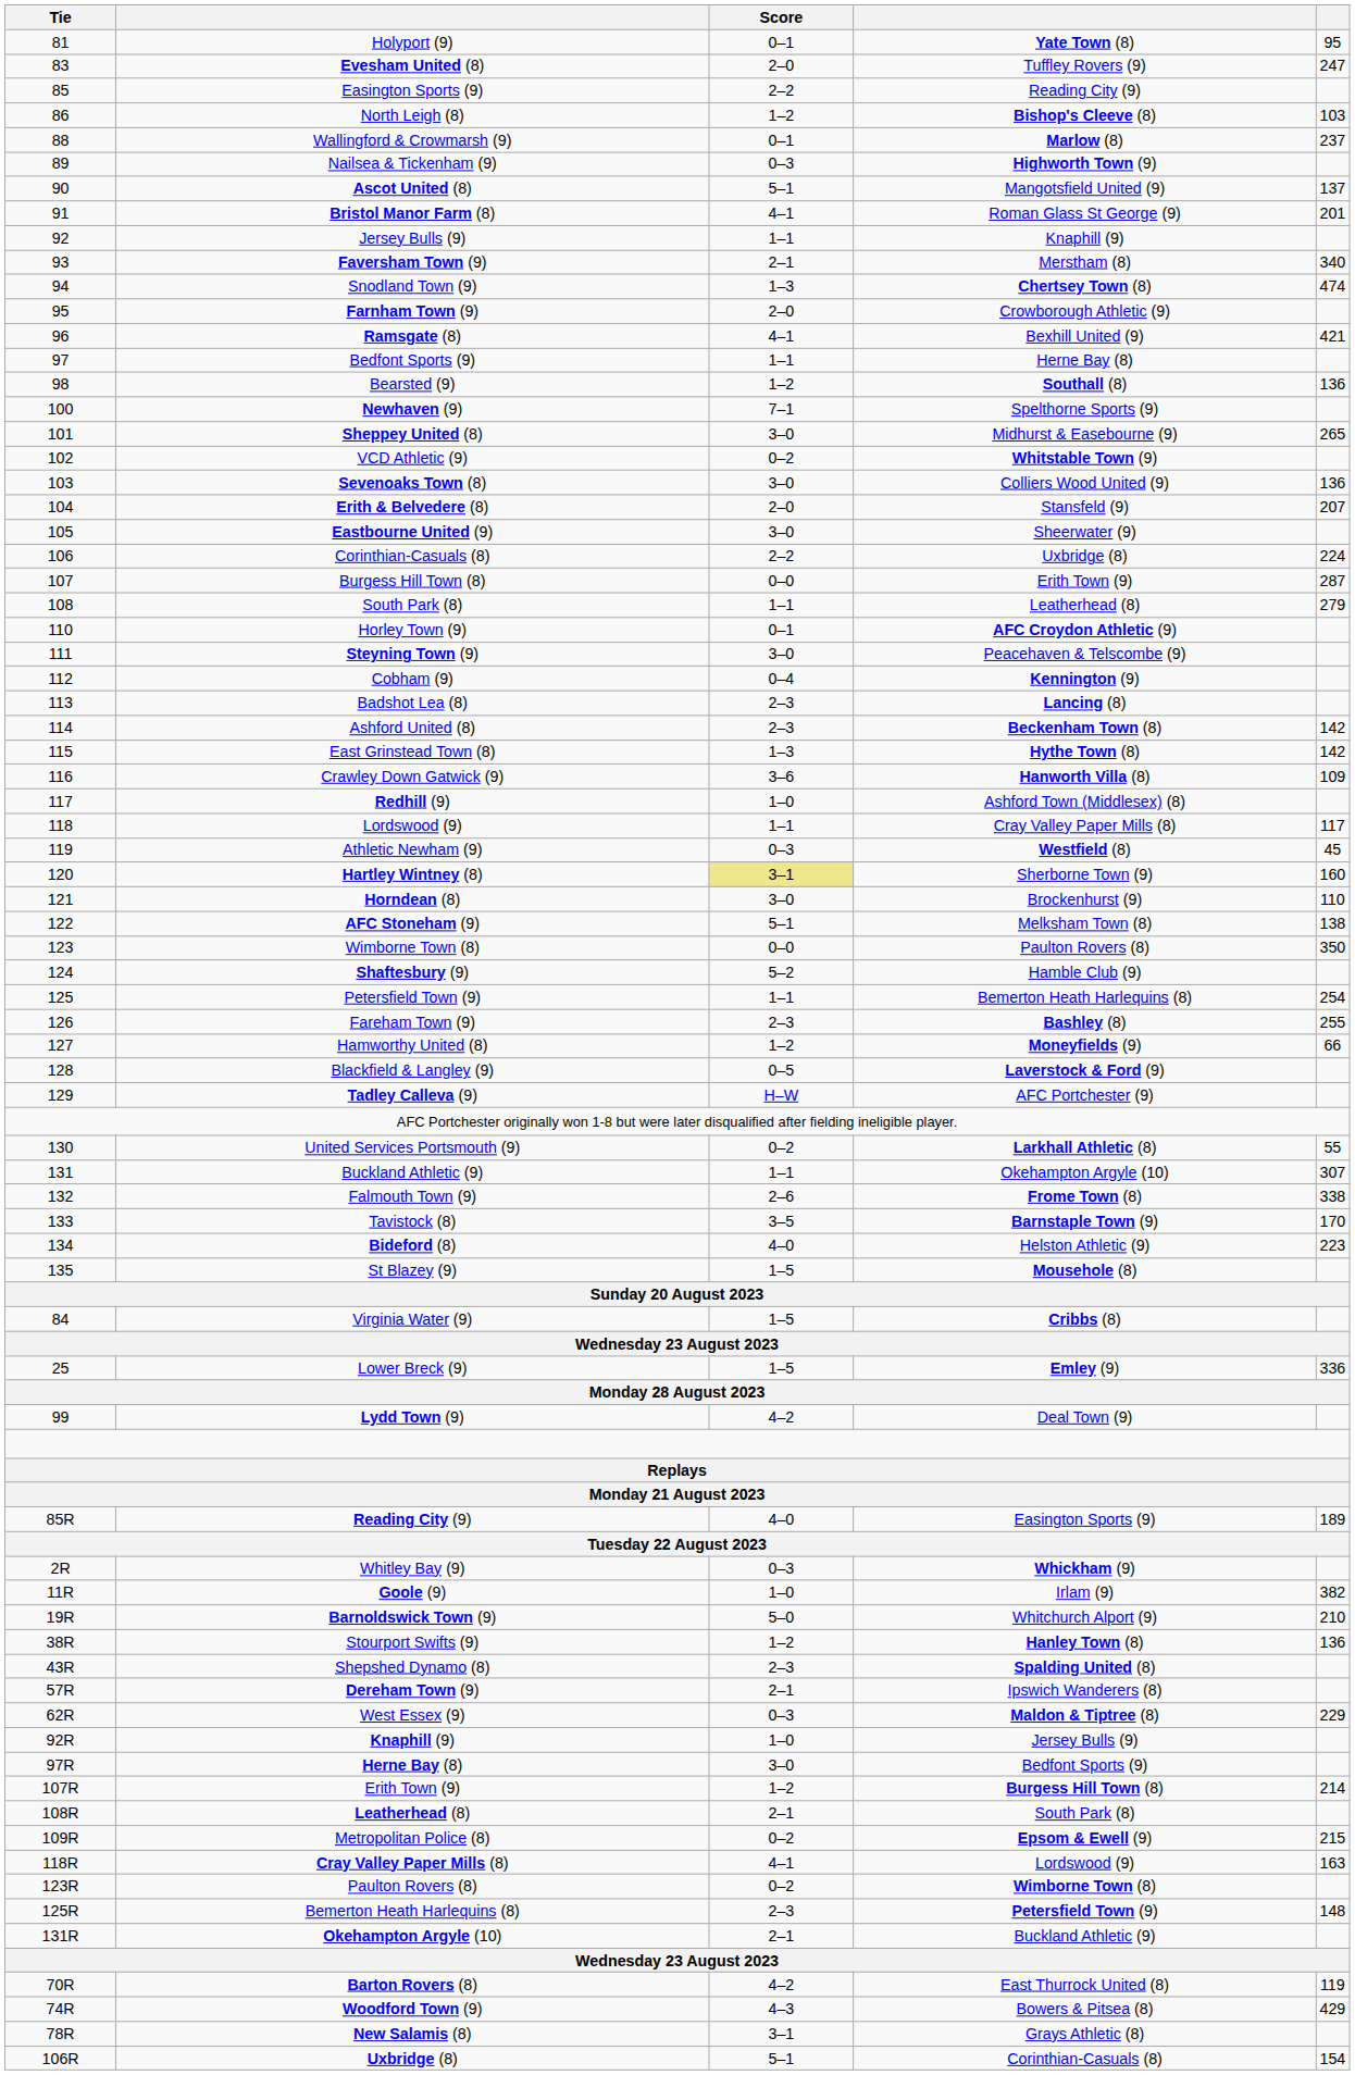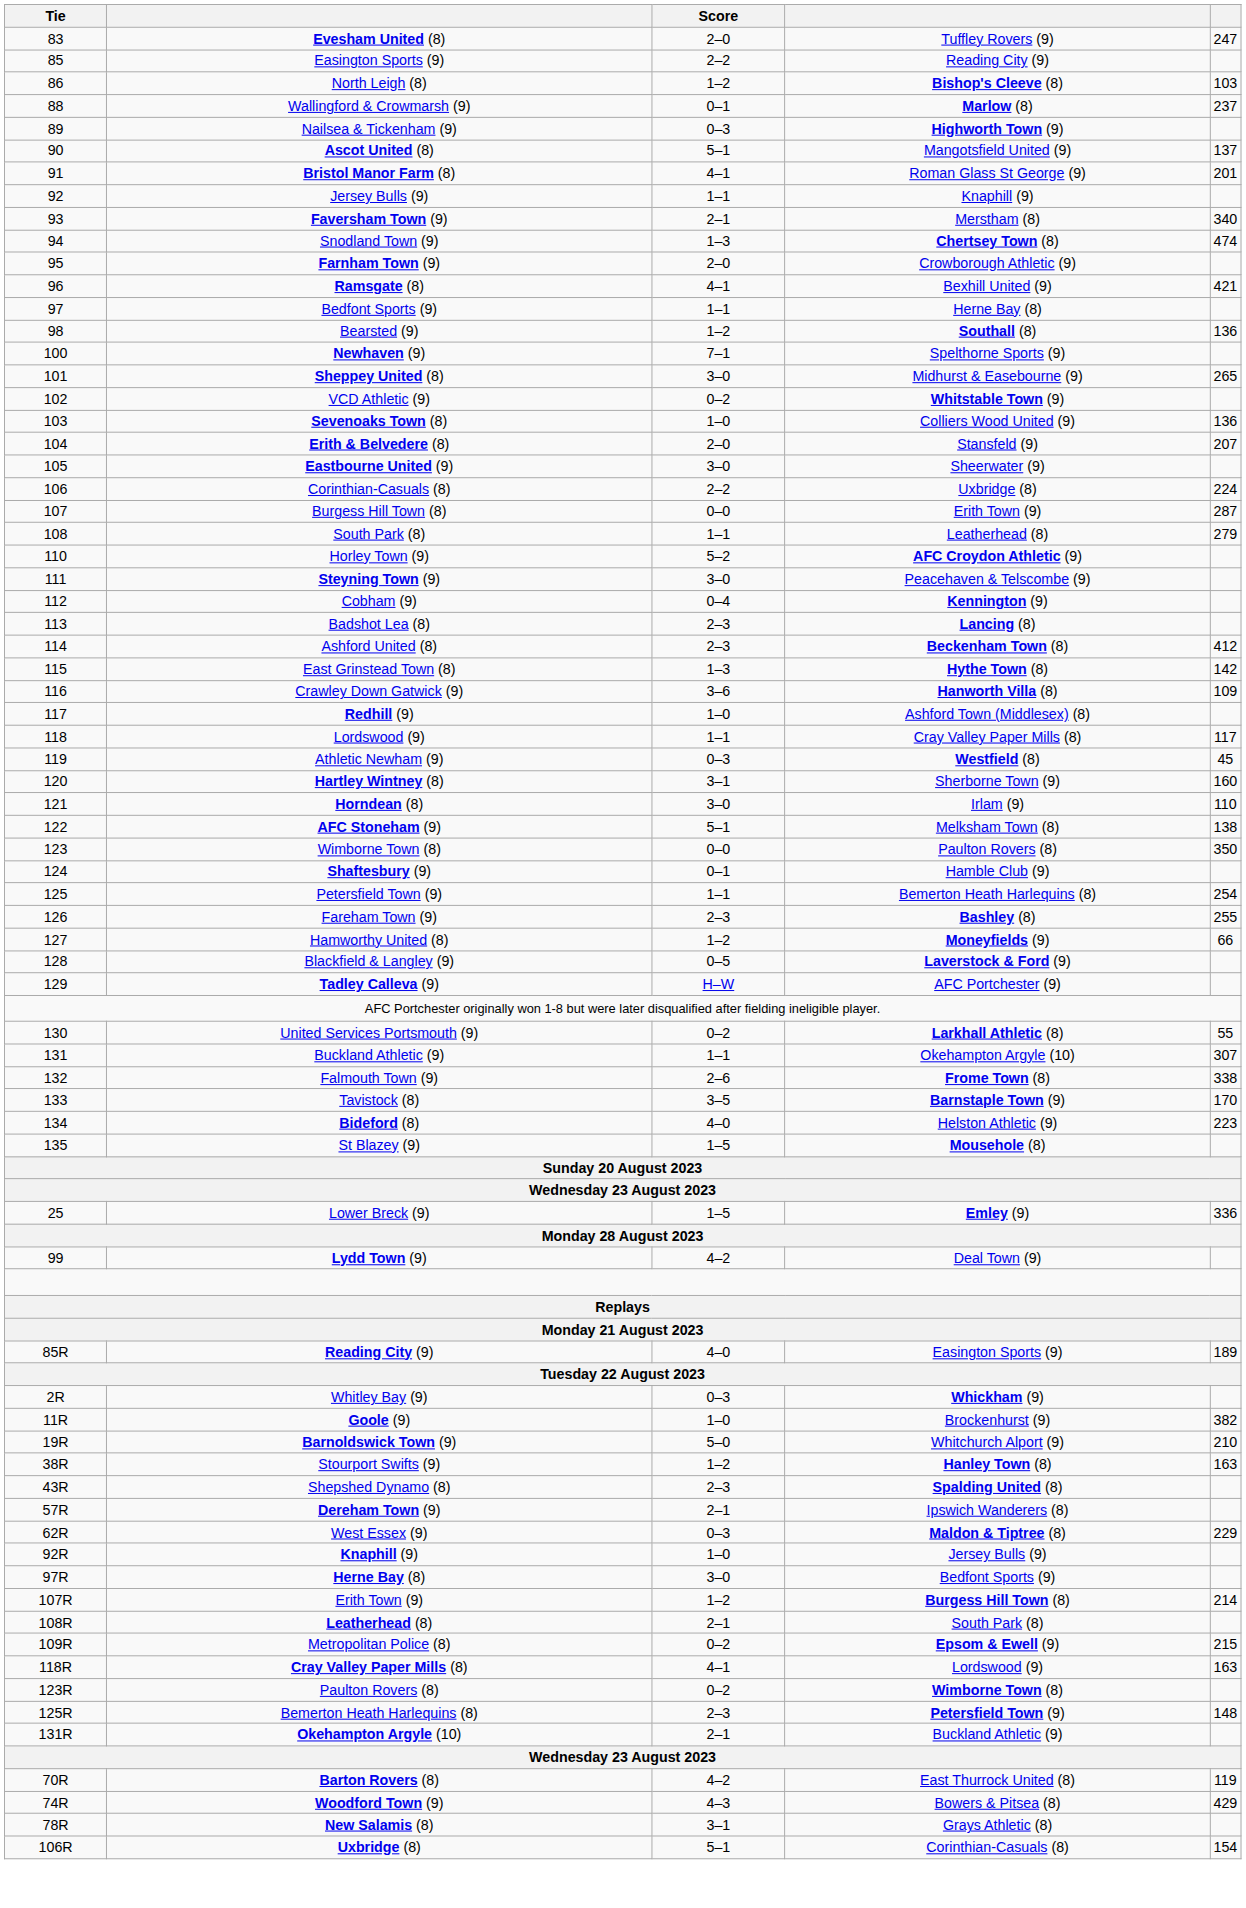 <table class="wikitable" style="text-align:center; font-size:90%">
 <tr>
 <th scope="col" style="width:  8.43%;">Tie</th>
 <th scope="col" style="width: 45.29%;"></th>
 <th scope="col" style="width: 11.00%;">Score</th>
 <th scope="col" style="width: 45.29%;"></th>
 <th scope="col" style="width:  8.43%;"></th>
-</tr>
-<tr>
-<td>81</td>
-<td><a href='#'>Holyport</a> (9)</td>
-<td>0–1</td>
-<td><strong><a href='#'>Yate Town</a></strong> (8)</td>
-<td>95</td>
 </tr>
 <tr>
 <td>83</td>
 <td><strong><a href='#'>Evesham United</a></strong> (8)</td>
 <td>2–0</td>
 <td><a href='#'>Tuffley Rovers</a> (9)</td>
 <td>247</td>
 </tr>
 <tr>
 <td>85</td>
 <td><a href='#'>Easington Sports</a> (9)</td>
 <td>2–2</td>
 <td><a href='#'>Reading City</a> (9)</td>
 <td></td>
 </tr>
 <tr>
 <td>86</td>
 <td><a href='#'>North Leigh</a> (8)</td>
 <td>1–2</td>
 <td><strong><a href='#'>Bishop's Cleeve</a></strong> (8)</td>
 <td>103</td>
 </tr>
 <tr>
 <td>88</td>
 <td><a href='#'>Wallingford & Crowmarsh</a> (9)</td>
 <td>0–1</td>
 <td><strong><a href='#'>Marlow</a></strong> (8)</td>
 <td>237</td>
 </tr>
 <tr>
 <td>89</td>
 <td><a href='#'>Nailsea & Tickenham</a> (9)</td>
 <td>0–3</td>
 <td><strong><a href='#'>Highworth Town</a></strong> (9)</td>
 <td></td>
 </tr>
 <tr>
 <td>90</td>
 <td><strong><a href='#'>Ascot United</a></strong> (8)</td>
 <td>5–1</td>
 <td><a href='#'>Mangotsfield United</a> (9)</td>
 <td>137</td>
 </tr>
 <tr>
 <td>91</td>
 <td><strong><a href='#'>Bristol Manor Farm</a></strong> (8)</td>
 <td>4–1</td>
 <td><a href='#'>Roman Glass St George</a> (9)</td>
 <td>201</td>
 </tr>
 <tr>
 <td>92</td>
 <td><a href='#'>Jersey Bulls</a> (9)</td>
 <td>1–1</td>
 <td><a href='#'>Knaphill</a> (9)</td>
 <td></td>
 </tr>
 <tr>
 <td>93</td>
 <td><strong><a href='#'>Faversham Town</a></strong> (9)</td>
 <td>2–1</td>
 <td><a href='#'>Merstham</a> (8)</td>
 <td>340</td>
 </tr>
 <tr>
 <td>94</td>
 <td><a href='#'>Snodland Town</a> (9)</td>
 <td>1–3</td>
 <td><strong><a href='#'>Chertsey Town</a></strong> (8)</td>
 <td>474</td>
 </tr>
 <tr>
 <td>95</td>
 <td><strong><a href='#'>Farnham Town</a></strong> (9)</td>
 <td>2–0</td>
 <td><a href='#'>Crowborough Athletic</a> (9)</td>
 <td></td>
 </tr>
 <tr>
 <td>96</td>
 <td><strong><a href='#'>Ramsgate</a></strong> (8)</td>
 <td>4–1</td>
 <td><a href='#'>Bexhill United</a> (9)</td>
 <td>421</td>
 </tr>
 <tr>
 <td>97</td>
 <td><a href='#'>Bedfont Sports</a> (9)</td>
 <td>1–1</td>
 <td><a href='#'>Herne Bay</a> (8)</td>
 <td></td>
 </tr>
 <tr>
 <td>98</td>
 <td><a href='#'>Bearsted</a> (9)</td>
 <td>1–2</td>
 <td><strong><a href='#'>Southall</a></strong> (8)</td>
 <td>136</td>
 </tr>
 <tr>
 <td>100</td>
 <td><strong><a href='#'>Newhaven</a></strong> (9)</td>
 <td>7–1</td>
 <td><a href='#'>Spelthorne Sports</a> (9)</td>
 <td></td>
 </tr>
 <tr>
 <td>101</td>
 <td><strong><a href='#'>Sheppey United</a></strong> (8)</td>
 <td>3–0</td>
 <td><a href='#'>Midhurst & Easebourne</a> (9)</td>
 <td>265</td>
 </tr>
 <tr>
 <td>102</td>
 <td><a href='#'>VCD Athletic</a> (9)</td>
 <td>0–2</td>
 <td><strong><a href='#'>Whitstable Town</a></strong> (9)</td>
 <td></td>
 </tr>
 <tr>
 <td>103</td>
 <td><strong><a href='#'>Sevenoaks Town</a></strong> (8)</td>
-<td>3–0</td>
+<td>1–0</td>
 <td><a href='#'>Colliers Wood United</a> (9)</td>
 <td>136</td>
 </tr>
 <tr>
 <td>104</td>
 <td><strong><a href='#'>Erith & Belvedere</a></strong> (8)</td>
 <td>2–0</td>
 <td><a href='#'>Stansfeld</a> (9)</td>
 <td>207</td>
 </tr>
 <tr>
 <td>105</td>
 <td><strong><a href='#'>Eastbourne United</a></strong> (9)</td>
 <td>3–0</td>
 <td><a href='#'>Sheerwater</a> (9)</td>
 <td></td>
 </tr>
 <tr>
 <td>106</td>
 <td><a href='#'>Corinthian-Casuals</a> (8)</td>
 <td>2–2</td>
 <td><a href='#'>Uxbridge</a> (8)</td>
 <td>224</td>
 </tr>
 <tr>
 <td>107</td>
 <td><a href='#'>Burgess Hill Town</a> (8)</td>
 <td>0–0</td>
 <td><a href='#'>Erith Town</a> (9)</td>
 <td>287</td>
 </tr>
 <tr>
 <td>108</td>
 <td><a href='#'>South Park</a> (8)</td>
 <td>1–1</td>
 <td><a href='#'>Leatherhead</a> (8)</td>
 <td>279</td>
 </tr>
 <tr>
 <td>110</td>
 <td><a href='#'>Horley Town</a> (9)</td>
-<td>0–1</td>
+<td>5–2</td>
 <td><strong><a href='#'>AFC Croydon Athletic</a></strong> (9)</td>
 <td></td>
 </tr>
 <tr>
 <td>111</td>
 <td><strong><a href='#'>Steyning Town</a></strong> (9)</td>
 <td>3–0</td>
 <td><a href='#'>Peacehaven & Telscombe</a> (9)</td>
 <td></td>
 </tr>
 <tr>
 <td>112</td>
 <td><a href='#'>Cobham</a> (9)</td>
 <td>0–4</td>
 <td><strong><a href='#'>Kennington</a></strong> (9)</td>
 <td></td>
 </tr>
 <tr>
 <td>113</td>
 <td><a href='#'>Badshot Lea</a> (8)</td>
 <td>2–3</td>
 <td><strong><a href='#'>Lancing</a></strong> (8)</td>
 <td></td>
 </tr>
 <tr>
 <td>114</td>
 <td><a href='#'>Ashford United</a> (8)</td>
 <td>2–3</td>
 <td><strong><a href='#'>Beckenham Town</a></strong> (8)</td>
-<td>142</td>
+<td>412</td>
 </tr>
 <tr>
 <td>115</td>
 <td><a href='#'>East Grinstead Town</a> (8)</td>
 <td>1–3</td>
 <td><strong><a href='#'>Hythe Town</a></strong> (8)</td>
 <td>142</td>
 </tr>
 <tr>
 <td>116</td>
 <td><a href='#'>Crawley Down Gatwick</a> (9)</td>
 <td>3–6</td>
 <td><strong><a href='#'>Hanworth Villa</a></strong> (8)</td>
 <td>109</td>
 </tr>
 <tr>
 <td>117</td>
 <td><strong><a href='#'>Redhill</a></strong> (9)</td>
 <td>1–0</td>
 <td><a href='#'>Ashford Town (Middlesex)</a> (8)</td>
 <td></td>
 </tr>
 <tr>
 <td>118</td>
 <td><a href='#'>Lordswood</a> (9)</td>
 <td>1–1</td>
 <td><a href='#'>Cray Valley Paper Mills</a> (8)</td>
 <td>117</td>
 </tr>
 <tr>
 <td>119</td>
 <td><a href='#'>Athletic Newham</a> (9)</td>
 <td>0–3</td>
 <td><strong><a href='#'>Westfield</a></strong> (8)</td>
 <td>45</td>
 </tr>
 <tr>
 <td>120</td>
 <td><strong><a href='#'>Hartley Wintney</a></strong> (8)</td>
-<td style="background: khaki;">3–1</td>
+<td>3–1</td>
 <td><a href='#'>Sherborne Town</a> (9)</td>
 <td>160</td>
 </tr>
 <tr>
 <td>121</td>
 <td><strong><a href='#'>Horndean</a></strong> (8)</td>
 <td>3–0</td>
-<td><a href='#'>Brockenhurst</a> (9)</td>
+<td><a href='#'>Irlam</a> (9)</td>
 <td>110</td>
 </tr>
 <tr>
 <td>122</td>
 <td><strong><a href='#'>AFC Stoneham</a></strong> (9)</td>
 <td>5–1</td>
 <td><a href='#'>Melksham Town</a> (8)</td>
 <td>138</td>
 </tr>
 <tr>
 <td>123</td>
 <td><a href='#'>Wimborne Town</a> (8)</td>
 <td>0–0</td>
 <td><a href='#'>Paulton Rovers</a> (8)</td>
 <td>350</td>
 </tr>
 <tr>
 <td>124</td>
 <td><strong><a href='#'>Shaftesbury</a></strong> (9)</td>
-<td>5–2</td>
+<td>0–1</td>
 <td><a href='#'>Hamble Club</a> (9)</td>
 <td></td>
 </tr>
 <tr>
 <td>125</td>
 <td><a href='#'>Petersfield Town</a> (9)</td>
 <td>1–1</td>
 <td><a href='#'>Bemerton Heath Harlequins</a> (8)</td>
 <td>254</td>
 </tr>
 <tr>
 <td>126</td>
 <td><a href='#'>Fareham Town</a> (9)</td>
 <td>2–3</td>
 <td><strong><a href='#'>Bashley</a></strong> (8)</td>
 <td>255</td>
 </tr>
 <tr>
 <td>127</td>
 <td><a href='#'>Hamworthy United</a> (8)</td>
 <td>1–2</td>
 <td><strong><a href='#'>Moneyfields</a></strong> (9)</td>
 <td>66</td>
 </tr>
 <tr>
 <td>128</td>
 <td><a href='#'>Blackfield & Langley</a> (9)</td>
 <td>0–5</td>
 <td><strong><a href='#'>Laverstock & Ford</a></strong> (9)</td>
 <td></td>
 </tr>
 <tr>
 <td>129</td>
 <td><strong><a href='#'>Tadley Calleva</a></strong> (9)</td>
 <td><a href='#'>H–W</a></td>
 <td><a href='#'>AFC Portchester</a> (9)</td>
 <td></td>
 </tr>
 <tr>
 <td colspan="5" style="height:20px; text-align:center; font-size:90%">AFC Portchester originally won 1-8 but were later disqualified after fielding ineligible player.</td>
 </tr>
 <tr>
 <td>130</td>
 <td><a href='#'>United Services Portsmouth</a> (9)</td>
 <td>0–2</td>
 <td><strong><a href='#'>Larkhall Athletic</a></strong> (8)</td>
 <td>55</td>
 </tr>
 <tr>
 <td>131</td>
 <td><a href='#'>Buckland Athletic</a> (9)</td>
 <td>1–1</td>
 <td><a href='#'>Okehampton Argyle</a> (10)</td>
 <td>307</td>
 </tr>
 <tr>
 <td>132</td>
 <td><a href='#'>Falmouth Town</a> (9)</td>
 <td>2–6</td>
 <td><strong><a href='#'>Frome Town</a></strong> (8)</td>
 <td>338</td>
 </tr>
 <tr>
 <td>133</td>
 <td><a href='#'>Tavistock</a> (8)</td>
 <td>3–5</td>
 <td><strong><a href='#'>Barnstaple Town</a></strong> (9)</td>
 <td>170</td>
 </tr>
 <tr>
 <td>134</td>
 <td><strong><a href='#'>Bideford</a></strong> (8)</td>
 <td>4–0</td>
 <td><a href='#'>Helston Athletic</a> (9)</td>
 <td>223</td>
 </tr>
 <tr>
 <td>135</td>
 <td><a href='#'>St Blazey</a> (9)</td>
 <td>1–5</td>
 <td><strong><a href='#'>Mousehole</a></strong> (8)</td>
 <td></td>
 </tr>
 <tr>
 <th colspan="5">Sunday 20 August 2023</th>
 </tr>
 <tr>
-<td>84</td>
-<td><a href='#'>Virginia Water</a> (9)</td>
-<td>1–5</td>
-<td><strong><a href='#'>Cribbs</a></strong> (8)</td>
-<td></td>
-</tr>
-<tr>
 <th colspan="5">Wednesday 23 August 2023</th>
 </tr>
 <tr>
 <td>25</td>
 <td><a href='#'>Lower Breck</a> (9)</td>
 <td>1–5</td>
 <td><strong><a href='#'>Emley</a></strong> (9)</td>
 <td>336</td>
 </tr>
 <tr>
 <th colspan="5">Monday 28 August 2023</th>
 </tr>
 <tr>
 <td>99</td>
 <td><strong><a href='#'>Lydd Town</a></strong> (9)</td>
 <td>4–2</td>
 <td><a href='#'>Deal Town</a> (9)</td>
 <td></td>
 </tr>
 <tr>
 <td colspan="5" style="height: 20px;"></td>
 </tr>
 <tr>
 <th colspan="5">Replays</th>
 </tr>
 <tr>
 <th colspan="5">Monday 21 August 2023</th>
 </tr>
 <tr>
 <td>85R</td>
 <td><strong><a href='#'>Reading City</a></strong> (9)</td>
 <td>4–0</td>
 <td><a href='#'>Easington Sports</a> (9)</td>
 <td>189</td>
 </tr>
 <tr>
 <th colspan="5">Tuesday 22 August 2023</th>
 </tr>
 <tr>
 <td>2R</td>
 <td><a href='#'>Whitley Bay</a> (9)</td>
 <td>0–3</td>
 <td><strong><a href='#'>Whickham</a></strong> (9)</td>
 <td></td>
 </tr>
 <tr>
 <td>11R</td>
 <td><strong><a href='#'>Goole</a></strong> (9)</td>
 <td>1–0</td>
-<td><a href='#'>Irlam</a> (9)</td>
+<td><a href='#'>Brockenhurst</a> (9)</td>
 <td>382</td>
 </tr>
 <tr>
 <td>19R</td>
 <td><strong><a href='#'>Barnoldswick Town</a></strong> (9)</td>
 <td>5–0</td>
 <td><a href='#'>Whitchurch Alport</a> (9)</td>
 <td>210</td>
 </tr>
 <tr>
 <td>38R</td>
 <td><a href='#'>Stourport Swifts</a> (9)</td>
 <td>1–2</td>
 <td><strong><a href='#'>Hanley Town</a></strong> (8)</td>
-<td>136</td>
+<td>163</td>
 </tr>
 <tr>
 <td>43R</td>
 <td><a href='#'>Shepshed Dynamo</a> (8)</td>
 <td>2–3</td>
 <td><strong><a href='#'>Spalding United</a></strong> (8)</td>
 <td></td>
 </tr>
 <tr>
 <td>57R</td>
 <td><strong><a href='#'>Dereham Town</a></strong> (9)</td>
 <td>2–1</td>
 <td><a href='#'>Ipswich Wanderers</a> (8)</td>
 <td></td>
 </tr>
 <tr>
 <td>62R</td>
 <td><a href='#'>West Essex</a> (9)</td>
 <td>0–3</td>
 <td><strong><a href='#'>Maldon & Tiptree</a></strong> (8)</td>
 <td>229</td>
 </tr>
 <tr>
 <td>92R</td>
 <td><strong><a href='#'>Knaphill</a></strong> (9)</td>
 <td>1–0</td>
 <td><a href='#'>Jersey Bulls</a> (9)</td>
 <td></td>
 </tr>
 <tr>
 <td>97R</td>
 <td><strong><a href='#'>Herne Bay</a></strong> (8)</td>
 <td>3–0</td>
 <td><a href='#'>Bedfont Sports</a> (9)</td>
 <td></td>
 </tr>
 <tr>
 <td>107R</td>
 <td><a href='#'>Erith Town</a> (9)</td>
 <td>1–2</td>
 <td><strong><a href='#'>Burgess Hill Town</a></strong> (8)</td>
 <td>214</td>
 </tr>
 <tr>
 <td>108R</td>
 <td><strong><a href='#'>Leatherhead</a></strong> (8)</td>
 <td>2–1</td>
 <td><a href='#'>South Park</a> (8)</td>
 <td></td>
 </tr>
 <tr>
 <td>109R</td>
 <td><a href='#'>Metropolitan Police</a> (8)</td>
 <td>0–2</td>
 <td><strong><a href='#'>Epsom & Ewell</a></strong> (9)</td>
 <td>215</td>
 </tr>
 <tr>
 <td>118R</td>
 <td><strong><a href='#'>Cray Valley Paper Mills</a></strong> (8)</td>
 <td>4–1</td>
 <td><a href='#'>Lordswood</a> (9)</td>
 <td>163</td>
 </tr>
 <tr>
 <td>123R</td>
 <td><a href='#'>Paulton Rovers</a> (8)</td>
 <td>0–2</td>
 <td><strong><a href='#'>Wimborne Town</a></strong> (8)</td>
 <td></td>
 </tr>
 <tr>
 <td>125R</td>
 <td><a href='#'>Bemerton Heath Harlequins</a> (8)</td>
 <td>2–3</td>
 <td><strong><a href='#'>Petersfield Town</a></strong> (9)</td>
 <td>148</td>
 </tr>
 <tr>
 <td>131R</td>
 <td><strong><a href='#'>Okehampton Argyle</a></strong> (10)</td>
 <td>2–1</td>
 <td><a href='#'>Buckland Athletic</a> (9)</td>
 <td></td>
 </tr>
 <tr>
 <th colspan="5">Wednesday 23 August 2023</th>
 </tr>
 <tr>
 <td>70R</td>
 <td><strong><a href='#'>Barton Rovers</a></strong> (8)</td>
 <td>4–2</td>
 <td><a href='#'>East Thurrock United</a> (8)</td>
 <td>119</td>
 </tr>
 <tr>
 <td>74R</td>
 <td><strong><a href='#'>Woodford Town</a></strong> (9)</td>
 <td>4–3</td>
 <td><a href='#'>Bowers & Pitsea</a> (8)</td>
 <td>429</td>
 </tr>
 <tr>
 <td>78R</td>
 <td><strong><a href='#'>New Salamis</a></strong> (8)</td>
 <td>3–1</td>
 <td><a href='#'>Grays Athletic</a> (8)</td>
 <td></td>
 </tr>
 <tr>
 <td>106R</td>
 <td><strong><a href='#'>Uxbridge</a></strong> (8)</td>
 <td>5–1</td>
 <td><a href='#'>Corinthian-Casuals</a> (8)</td>
 <td>154</td>
 </tr>
 </table>
